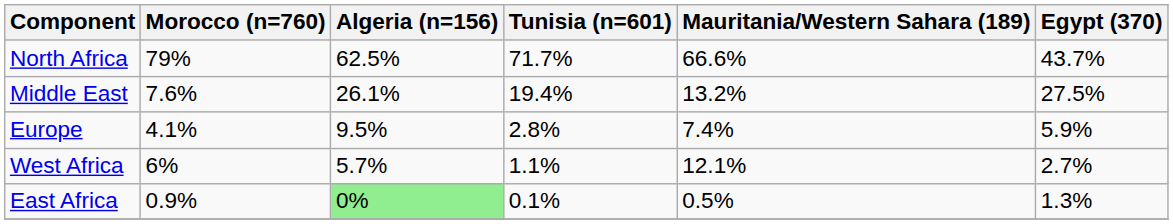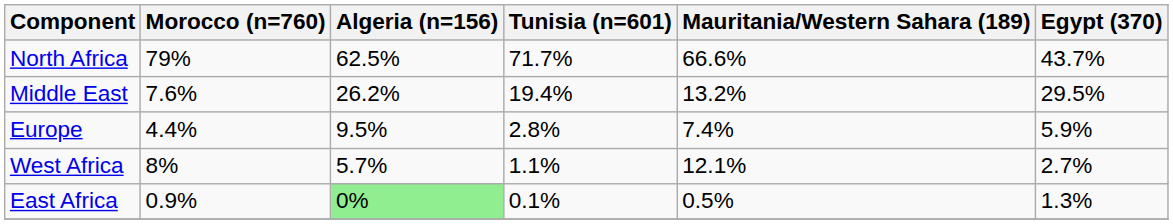 <table class="wikitable sortable">
 <tr>
 <th>Component</th>
 <th>Morocco (n=760)</th>
 <th>Algeria (n=156)</th>
 <th>Tunisia (n=601)</th>
 <th>Mauritania/Western Sahara (189)</th>
 <th>Egypt (370)</th>
 </tr>
 <tr>
 <td><a href='#'>North Africa</a></td>
 <td>79%</td>
 <td>62.5%</td>
 <td>71.7%</td>
 <td>66.6%</td>
 <td>43.7%</td>
 </tr>
 <tr>
 <td><a href='#'>Middle East</a></td>
 <td>7.6%</td>
-<td>26.1%</td>
+<td>26.2%</td>
 <td>19.4%</td>
 <td>13.2%</td>
-<td>27.5%</td>
+<td>29.5%</td>
 </tr>
 <tr>
 <td><a href='#'>Europe</a></td>
-<td>4.1%</td>
+<td>4.4%</td>
 <td>9.5%</td>
 <td>2.8%</td>
 <td>7.4%</td>
 <td>5.9%</td>
 </tr>
 <tr>
 <td><a href='#'>West Africa</a></td>
-<td>6%</td>
+<td>8%</td>
 <td>5.7%</td>
 <td>1.1%</td>
 <td>12.1%</td>
 <td>2.7%</td>
 </tr>
 <tr>
 <td><a href='#'>East Africa</a></td>
 <td>0.9%</td>
 <td style="background: lightgreen;">0%</td>
 <td>0.1%</td>
 <td>0.5%</td>
 <td>1.3%</td>
 </tr>
 <tr>
 </tr>
 </table>
